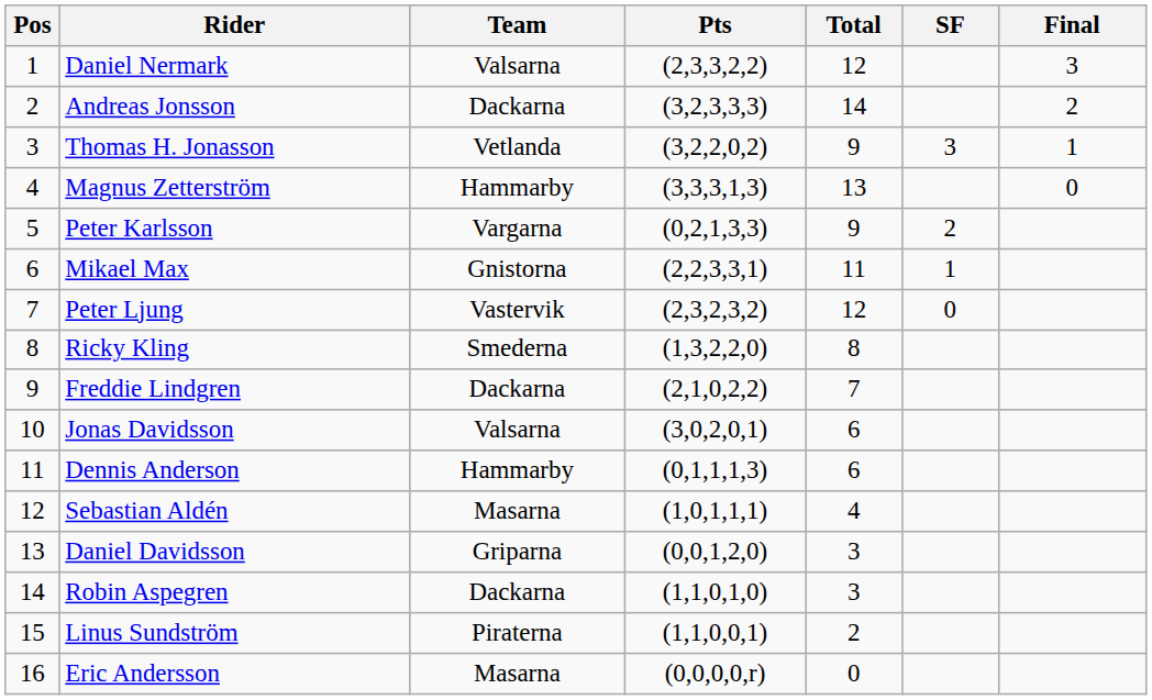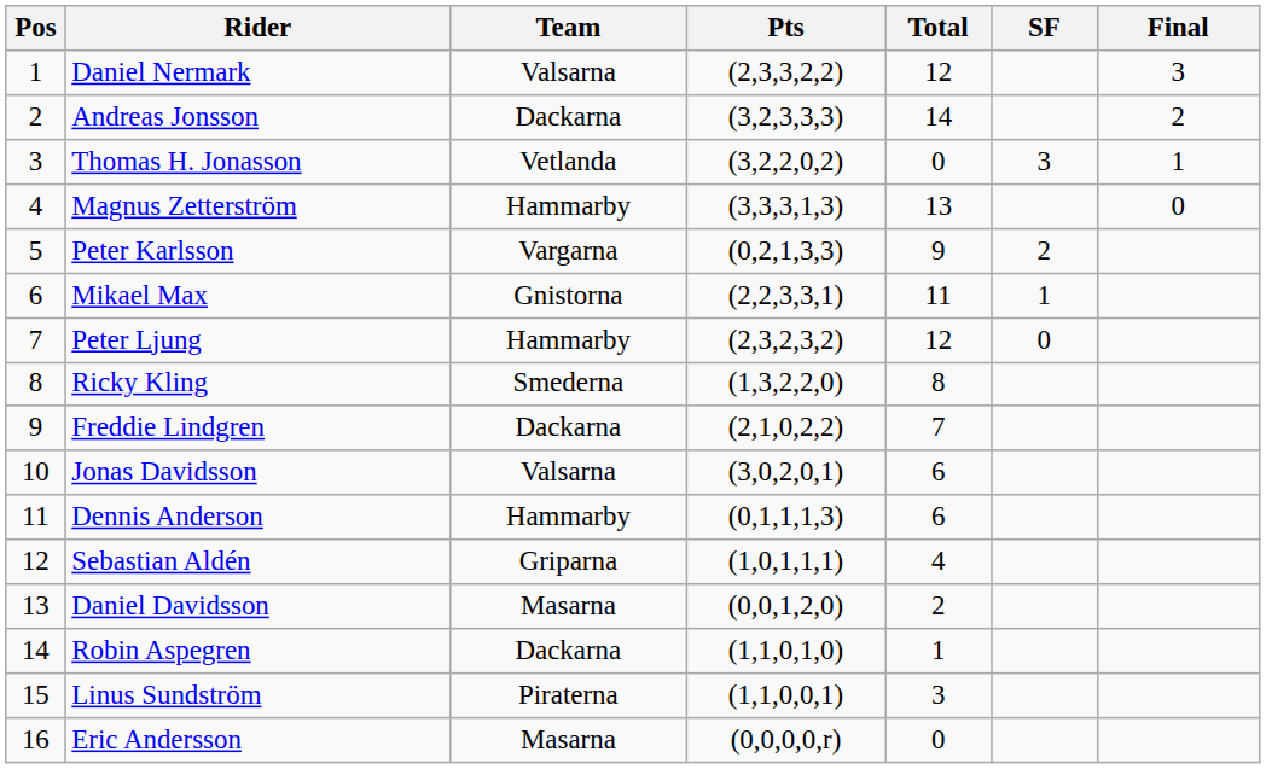 <table class=wikitable style="font-size:93%;">
 <tr>
 <th width=25px>Pos</th>
 <th width=200px>Rider</th>
 <th width=120px>Team</th>
 <th width=100px>Pts</th>
 <th width=50px>Total</th>
 <th width=50px>SF</th>
 <th width=80px>Final</th>
 </tr>
 <tr align=center>
 <td>1</td>
 <td align=left><a href='#'>Daniel Nermark</a></td>
 <td>Valsarna</td>
 <td>(2,3,3,2,2)</td>
 <td>12</td>
 <td></td>
 <td>3</td>
 </tr>
 <tr align=center>
 <td>2</td>
 <td align=left><a href='#'>Andreas Jonsson</a></td>
 <td>Dackarna</td>
 <td>(3,2,3,3,3)</td>
 <td>14</td>
 <td></td>
 <td>2</td>
 </tr>
 <tr align=center>
 <td>3</td>
 <td align=left><a href='#'>Thomas H. Jonasson</a></td>
 <td>Vetlanda</td>
 <td>(3,2,2,0,2)</td>
-<td>9</td>
+<td>0</td>
 <td>3</td>
 <td>1</td>
 </tr>
 <tr align=center>
 <td>4</td>
 <td align=left><a href='#'>Magnus Zetterström</a></td>
 <td>Hammarby</td>
 <td>(3,3,3,1,3)</td>
 <td>13</td>
 <td></td>
 <td>0</td>
 </tr>
 <tr align=center>
 <td>5</td>
 <td align=left><a href='#'>Peter Karlsson</a></td>
 <td>Vargarna</td>
 <td>(0,2,1,3,3)</td>
 <td>9</td>
 <td>2</td>
 <td></td>
 </tr>
 <tr align=center>
 <td>6</td>
 <td align=left><a href='#'>Mikael Max</a></td>
 <td>Gnistorna</td>
 <td>(2,2,3,3,1)</td>
 <td>11</td>
 <td>1</td>
 <td></td>
 </tr>
 <tr align=center>
 <td>7</td>
 <td align=left><a href='#'>Peter Ljung</a></td>
-<td>Vastervik</td>
+<td>Hammarby</td>
 <td>(2,3,2,3,2)</td>
 <td>12</td>
 <td>0</td>
 <td></td>
 </tr>
 <tr align=center>
 <td>8</td>
 <td align=left><a href='#'>Ricky Kling</a></td>
 <td>Smederna</td>
 <td>(1,3,2,2,0)</td>
 <td>8</td>
 <td></td>
 <td></td>
 </tr>
 <tr align=center>
 <td>9</td>
 <td align=left><a href='#'>Freddie Lindgren</a></td>
 <td>Dackarna</td>
 <td>(2,1,0,2,2)</td>
 <td>7</td>
 <td></td>
 <td></td>
 </tr>
 <tr align=center>
 <td>10</td>
 <td align=left><a href='#'>Jonas Davidsson</a></td>
 <td>Valsarna</td>
 <td>(3,0,2,0,1)</td>
 <td>6</td>
 <td></td>
 <td></td>
 </tr>
 <tr align=center>
 <td>11</td>
 <td align=left><a href='#'>Dennis Anderson</a></td>
 <td>Hammarby</td>
 <td>(0,1,1,1,3)</td>
 <td>6</td>
 <td></td>
 <td></td>
 </tr>
 <tr align=center>
 <td>12</td>
 <td align=left><a href='#'>Sebastian Aldén</a></td>
-<td>Masarna</td>
+<td>Griparna</td>
 <td>(1,0,1,1,1)</td>
 <td>4</td>
 <td></td>
 <td></td>
 </tr>
 <tr align=center>
 <td>13</td>
 <td align=left><a href='#'>Daniel Davidsson</a></td>
-<td>Griparna</td>
+<td>Masarna</td>
 <td>(0,0,1,2,0)</td>
-<td>3</td>
+<td>2</td>
 <td></td>
 <td></td>
 </tr>
 <tr align=center>
 <td>14</td>
 <td align=left><a href='#'>Robin Aspegren</a></td>
 <td>Dackarna</td>
 <td>(1,1,0,1,0)</td>
-<td>3</td>
+<td>1</td>
 <td></td>
 <td></td>
 </tr>
 <tr align=center>
 <td>15</td>
 <td align=left><a href='#'>Linus Sundström</a></td>
 <td>Piraterna</td>
 <td>(1,1,0,0,1)</td>
-<td>2</td>
+<td>3</td>
 <td></td>
 <td></td>
 </tr>
 <tr align=center>
 <td>16</td>
 <td align=left><a href='#'>Eric Andersson</a></td>
 <td>Masarna</td>
 <td>(0,0,0,0,r)</td>
 <td>0</td>
 <td></td>
 <td></td>
 </tr>
 </table>
